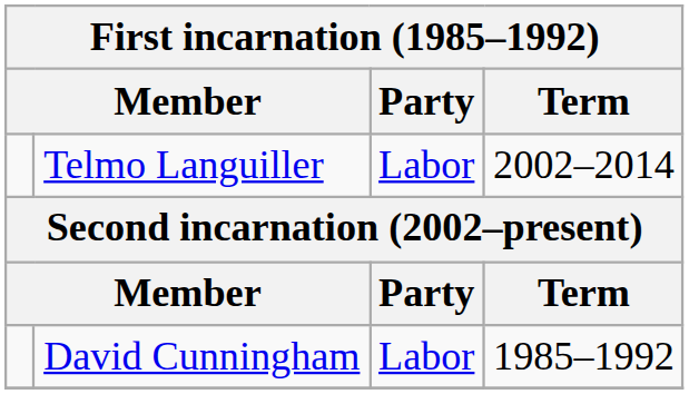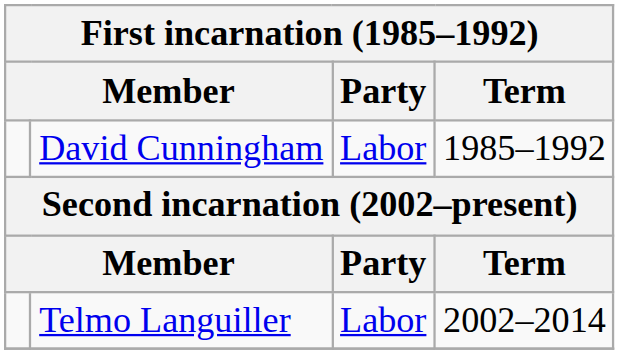 <table class="wikitable">
 <tr>
 <th colspan="4">First incarnation (1985–1992)</th>
+</tr>
+<tr>
+<th colspan="2">Member</th>
+<th>Party</th>
+<th>Term</th>
+</tr>
+<tr>
+<td> </td>
+<td><a href='#'>David Cunningham</a></td>
+<td><a href='#'>Labor</a></td>
+<td>1985–1992</td>
+</tr>
+<tr>
+<th colspan="4">Second incarnation (2002–present)</th>
 </tr>
 <tr>
 <th colspan="2">Member</th>
 <th>Party</th>
 <th>Term</th>
 </tr>
 <tr>
 <td> </td>
 <td><a href='#'>Telmo Languiller</a></td>
 <td><a href='#'>Labor</a></td>
 <td>2002–2014</td>
 </tr>
 <tr>
-<th colspan="4">Second incarnation (2002–present)</th>
-</tr>
-<tr>
-<th colspan="2">Member</th>
-<th>Party</th>
-<th>Term</th>
-</tr>
-<tr>
-<td> </td>
-<td><a href='#'>David Cunningham</a></td>
-<td><a href='#'>Labor</a></td>
-<td>1985–1992</td>
-</tr>
-<tr>
 </tr>
 </table>
